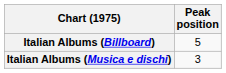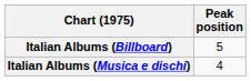 <table class="wikitable plainrowheaders" style="text-align:center">
 <tr>
 <th scope="col">Chart (1975)</th>
 <th scope="col">Peak<br>position</th>
 </tr>
 <tr>
 <th scope="row">Italian Albums (<em><a href='#'>Billboard</a></em>)</th>
 <td>5</td>
 </tr>
 <tr>
 <th scope="row">Italian Albums (<em><a href='#'>Musica e dischi</a></em>)</th>
-<td>3</td>
+<td>4</td>
 </tr>
 </table>
